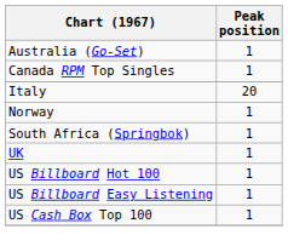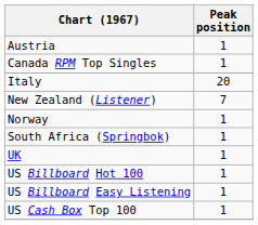 <table class="wikitable sortable">
 <tr>
 <th>Chart (1967)</th>
 <th>Peak<br>position</th>
 </tr>
 <tr>
-<td>Australia (<em><a href='#'>Go-Set</a></em>)</td>
+<td>Austria</td>
 <td style="text-align:center;">1</td>
 </tr>
 <tr>
 <td>Canada <em><a href='#'>RPM</a></em> Top Singles</td>
 <td style="text-align:center;">1</td>
 </tr>
 <tr>
 </tr>
 <tr>
 <td>Italy</td>
 <td style="text-align:center;">20</td>
+</tr>
+<tr>
+<td>New Zealand (<em><a href='#'>Listener</a></em>)</td>
+<td style="text-align:center;">7</td>
 </tr>
 <tr>
 <td>Norway</td>
 <td style="text-align:center;">1</td>
 </tr>
 <tr>
 <td>South Africa (<a href='#'>Springbok</a>)</td>
 <td align="center">1</td>
 </tr>
 <tr>
 <td><a href='#'>UK</a></td>
 <td style="text-align:center;">1</td>
 </tr>
 <tr>
 <td>US <em><a href='#'>Billboard</a></em> <a href='#'>Hot 100</a></td>
 <td style="text-align:center;">1</td>
 </tr>
 <tr>
 <td>US <em><a href='#'>Billboard</a></em> <a href='#'>Easy Listening</a></td>
 <td style="text-align:center;">1</td>
 </tr>
 <tr>
 <td>US <a href='#'><em>Cash Box</em></a> Top 100</td>
 <td align="center">1</td>
 </tr>
 <tr>
 </tr>
 </table>
